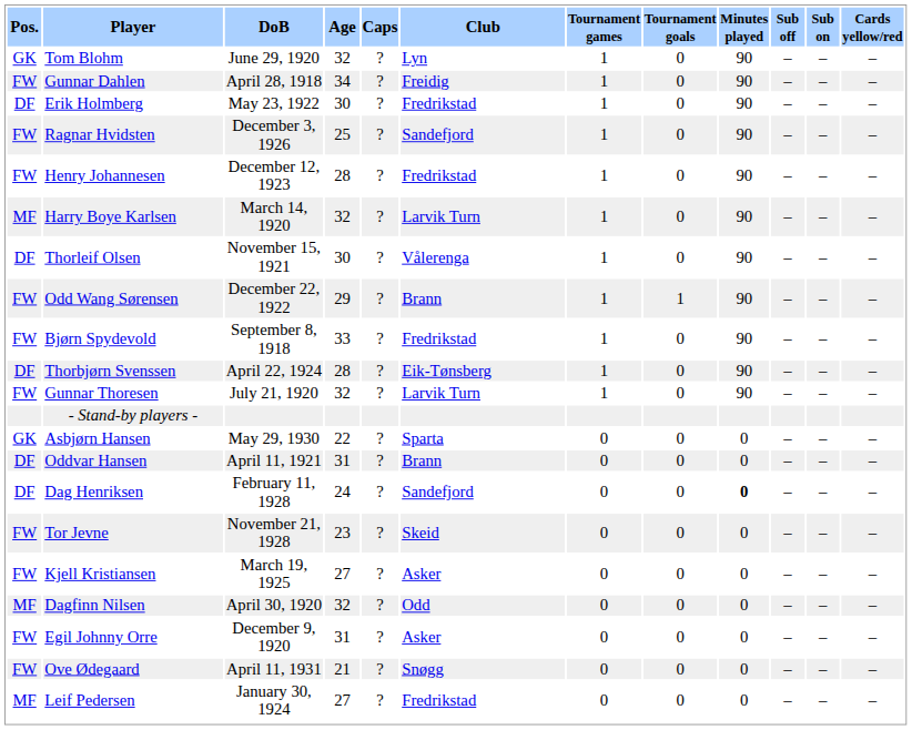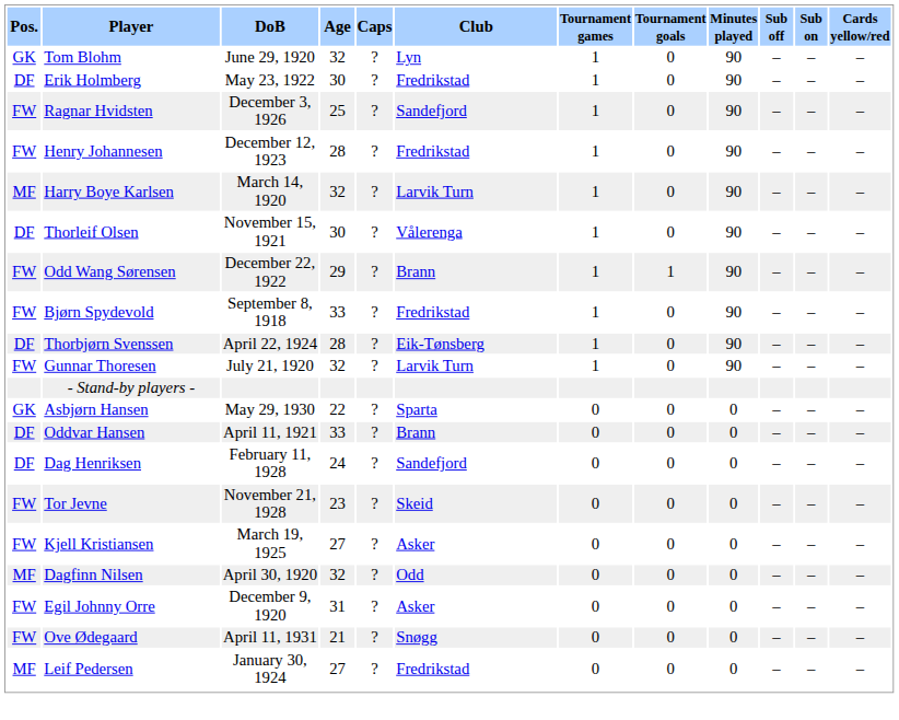 <table border="0" width="100%" style="border: 1px solid #999; background-color:#FFFFFF; text-align:center">
 <tr align="center" bgcolor="#AAD0FF">
 <th width=4%>Pos.</th>
 <th width=23%>Player</th>
 <th width=12%>DoB</th>
 <th width=4%>Age</th>
 <th width=4%>Caps</th>
 <th width=21%>Club</th>
 <th width=6%><small>Tournament<br>games</small></th>
 <th width=6%><small>Tournament<br>goals</small></th>
 <th width=4%><small>Minutes<br>played</small></th>
 <th width=4%><small>Sub off</small></th>
 <th width=4%><small>Sub on</small></th>
 <th width=4%><small>Cards<br>yellow/red</small></th>
 </tr>
 <tr>
 <td><a href='#'>GK</a></td>
 <td align="left"><a href='#'>Tom Blohm</a></td>
 <td>June 29, 1920</td>
 <td>32</td>
 <td>?</td>
 <td align="left"> <a href='#'>Lyn</a></td>
-<td>1</td>
-<td>0</td>
-<td>90</td>
-<td>–</td>
-<td>–</td>
-<td>–</td>
-</tr>
-<tr bgcolor="#EFEFEF">
-<td><a href='#'>FW</a></td>
-<td align="left"><a href='#'>Gunnar Dahlen</a></td>
-<td>April 28, 1918</td>
-<td>34</td>
-<td>?</td>
-<td align="left"> <a href='#'>Freidig</a></td>
 <td>1</td>
 <td>0</td>
 <td>90</td>
 <td>–</td>
 <td>–</td>
 <td>–</td>
 </tr>
 <tr>
 <td><a href='#'>DF</a></td>
 <td align="left"><a href='#'>Erik Holmberg</a></td>
 <td>May 23, 1922</td>
 <td>30</td>
 <td>?</td>
 <td align="left"> <a href='#'>Fredrikstad</a></td>
 <td>1</td>
 <td>0</td>
 <td>90</td>
 <td>–</td>
 <td>–</td>
 <td>–</td>
 </tr>
 <tr bgcolor="#EFEFEF">
 <td><a href='#'>FW</a></td>
 <td align="left"><a href='#'>Ragnar Hvidsten</a></td>
 <td>December 3, 1926</td>
 <td>25</td>
 <td>?</td>
 <td align="left"> <a href='#'>Sandefjord</a></td>
 <td>1</td>
 <td>0</td>
 <td>90</td>
 <td>–</td>
 <td>–</td>
 <td>–</td>
 </tr>
 <tr>
 <td><a href='#'>FW</a></td>
 <td align="left"><a href='#'>Henry Johannesen</a></td>
 <td>December 12, 1923</td>
 <td>28</td>
 <td>?</td>
 <td align="left"> <a href='#'>Fredrikstad</a></td>
 <td>1</td>
 <td>0</td>
 <td>90</td>
 <td>–</td>
 <td>–</td>
 <td>–</td>
 </tr>
 <tr bgcolor="#EFEFEF">
 <td><a href='#'>MF</a></td>
 <td align="left"><a href='#'>Harry Boye Karlsen</a></td>
 <td>March 14, 1920</td>
 <td>32</td>
 <td>?</td>
 <td align="left"> <a href='#'>Larvik Turn</a></td>
 <td>1</td>
 <td>0</td>
 <td>90</td>
 <td>–</td>
 <td>–</td>
 <td>–</td>
 </tr>
 <tr>
 <td><a href='#'>DF</a></td>
 <td align="left"><a href='#'>Thorleif Olsen</a></td>
 <td>November 15, 1921</td>
 <td>30</td>
 <td>?</td>
 <td align="left"> <a href='#'>Vålerenga</a></td>
 <td>1</td>
 <td>0</td>
 <td>90</td>
 <td>–</td>
 <td>–</td>
 <td>–</td>
 </tr>
 <tr bgcolor="#EFEFEF">
 <td><a href='#'>FW</a></td>
 <td align="left"><a href='#'>Odd Wang Sørensen</a></td>
 <td>December 22, 1922</td>
 <td>29</td>
 <td>?</td>
 <td align="left"> <a href='#'>Brann</a></td>
 <td>1</td>
 <td>1</td>
 <td>90</td>
 <td>–</td>
 <td>–</td>
 <td>–</td>
 </tr>
 <tr>
 <td><a href='#'>FW</a></td>
 <td align="left"><a href='#'>Bjørn Spydevold</a></td>
 <td>September 8, 1918</td>
 <td>33</td>
 <td>?</td>
 <td align="left"> <a href='#'>Fredrikstad</a></td>
 <td>1</td>
 <td>0</td>
 <td>90</td>
 <td>–</td>
 <td>–</td>
 <td>–</td>
 </tr>
 <tr bgcolor="#EFEFEF">
 <td><a href='#'>DF</a></td>
 <td align="left"><a href='#'>Thorbjørn Svenssen</a></td>
 <td>April 22, 1924</td>
 <td>28</td>
 <td>?</td>
 <td align="left"> <a href='#'>Eik-Tønsberg</a></td>
 <td>1</td>
 <td>0</td>
 <td>90</td>
 <td>–</td>
 <td>–</td>
 <td>–</td>
 </tr>
 <tr>
 <td><a href='#'>FW</a></td>
 <td align="left"><a href='#'>Gunnar Thoresen</a></td>
 <td>July 21, 1920</td>
 <td>32</td>
 <td>?</td>
 <td align="left"> <a href='#'>Larvik Turn</a></td>
 <td>1</td>
 <td>0</td>
 <td>90</td>
 <td>–</td>
 <td>–</td>
 <td>–</td>
 </tr>
 <tr bgcolor="#EFEFEF">
 <td></td>
 <td>- <em>Stand-by players</em> -</td>
 <td></td>
 <td></td>
 <td></td>
 <td></td>
 <td></td>
 <td></td>
 <td></td>
 <td></td>
 <td></td>
 <td></td>
 </tr>
 <tr>
 <td><a href='#'>GK</a></td>
 <td align="left"><a href='#'>Asbjørn Hansen</a></td>
 <td>May 29, 1930</td>
 <td>22</td>
 <td>?</td>
 <td align="left"> <a href='#'>Sparta</a></td>
 <td>0</td>
 <td>0</td>
 <td>0</td>
 <td>–</td>
 <td>–</td>
 <td>–</td>
 </tr>
 <tr bgcolor="#EFEFEF">
 <td><a href='#'>DF</a></td>
 <td align="left"><a href='#'>Oddvar Hansen</a></td>
 <td>April 11, 1921</td>
-<td>31</td>
+<td>33</td>
 <td>?</td>
 <td align="left"> <a href='#'>Brann</a></td>
 <td>0</td>
 <td>0</td>
 <td>0</td>
 <td>–</td>
 <td>–</td>
 <td>–</td>
 </tr>
 <tr>
 <td><a href='#'>DF</a></td>
 <td align="left"><a href='#'>Dag Henriksen</a></td>
 <td>February 11, 1928</td>
 <td>24</td>
 <td>?</td>
 <td align="left"> <a href='#'>Sandefjord</a></td>
 <td>0</td>
 <td>0</td>
-<td><strong>0</strong></td>
+<td>0</td>
 <td>–</td>
 <td>–</td>
 <td>–</td>
 </tr>
 <tr bgcolor="#EFEFEF">
 <td><a href='#'>FW</a></td>
 <td align="left"><a href='#'>Tor Jevne</a></td>
 <td>November 21, 1928</td>
 <td>23</td>
 <td>?</td>
 <td align="left"> <a href='#'>Skeid</a></td>
 <td>0</td>
 <td>0</td>
 <td>0</td>
 <td>–</td>
 <td>–</td>
 <td>–</td>
 </tr>
 <tr>
 <td><a href='#'>FW</a></td>
 <td align="left"><a href='#'>Kjell Kristiansen</a></td>
 <td>March 19, 1925</td>
 <td>27</td>
 <td>?</td>
 <td align="left"> <a href='#'>Asker</a></td>
 <td>0</td>
 <td>0</td>
 <td>0</td>
 <td>–</td>
 <td>–</td>
 <td>–</td>
 </tr>
 <tr bgcolor="#EFEFEF">
 <td><a href='#'>MF</a></td>
 <td align="left"><a href='#'>Dagfinn Nilsen</a></td>
 <td>April 30, 1920</td>
 <td>32</td>
 <td>?</td>
 <td align="left"> <a href='#'>Odd</a></td>
 <td>0</td>
 <td>0</td>
 <td>0</td>
 <td>–</td>
 <td>–</td>
 <td>–</td>
 </tr>
 <tr>
 <td><a href='#'>FW</a></td>
 <td align="left"><a href='#'>Egil Johnny Orre</a></td>
 <td>December 9, 1920</td>
 <td>31</td>
 <td>?</td>
 <td align="left"> <a href='#'>Asker</a></td>
 <td>0</td>
 <td>0</td>
 <td>0</td>
 <td>–</td>
 <td>–</td>
 <td>–</td>
 </tr>
 <tr bgcolor="#EFEFEF">
 <td><a href='#'>FW</a></td>
 <td align="left"><a href='#'>Ove Ødegaard</a></td>
 <td>April 11, 1931</td>
 <td>21</td>
 <td>?</td>
 <td align="left"> <a href='#'>Snøgg</a></td>
 <td>0</td>
 <td>0</td>
 <td>0</td>
 <td>–</td>
 <td>–</td>
 <td>–</td>
 </tr>
 <tr>
 <td><a href='#'>MF</a></td>
 <td align="left"><a href='#'>Leif Pedersen</a></td>
 <td>January 30, 1924</td>
 <td>27</td>
 <td>?</td>
 <td align="left"> <a href='#'>Fredrikstad</a></td>
 <td>0</td>
 <td>0</td>
 <td>0</td>
 <td>–</td>
 <td>–</td>
 <td>–</td>
 </tr>
 <tr>
 </tr>
 </table>
